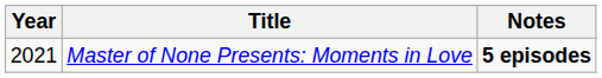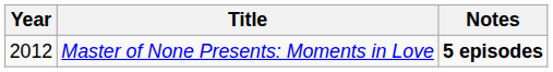 <table class="wikitable sortable">
 <tr>
 <th>Year</th>
 <th>Title</th>
 <th class="unsortable">Notes</th>
 </tr>
 <tr>
-<td>2021</td>
+<td>2012</td>
 <td><em><a href='#'>Master of None Presents: Moments in Love</a></em></td>
 <td><strong>5 episodes</strong></td>
 </tr>
 </table>
